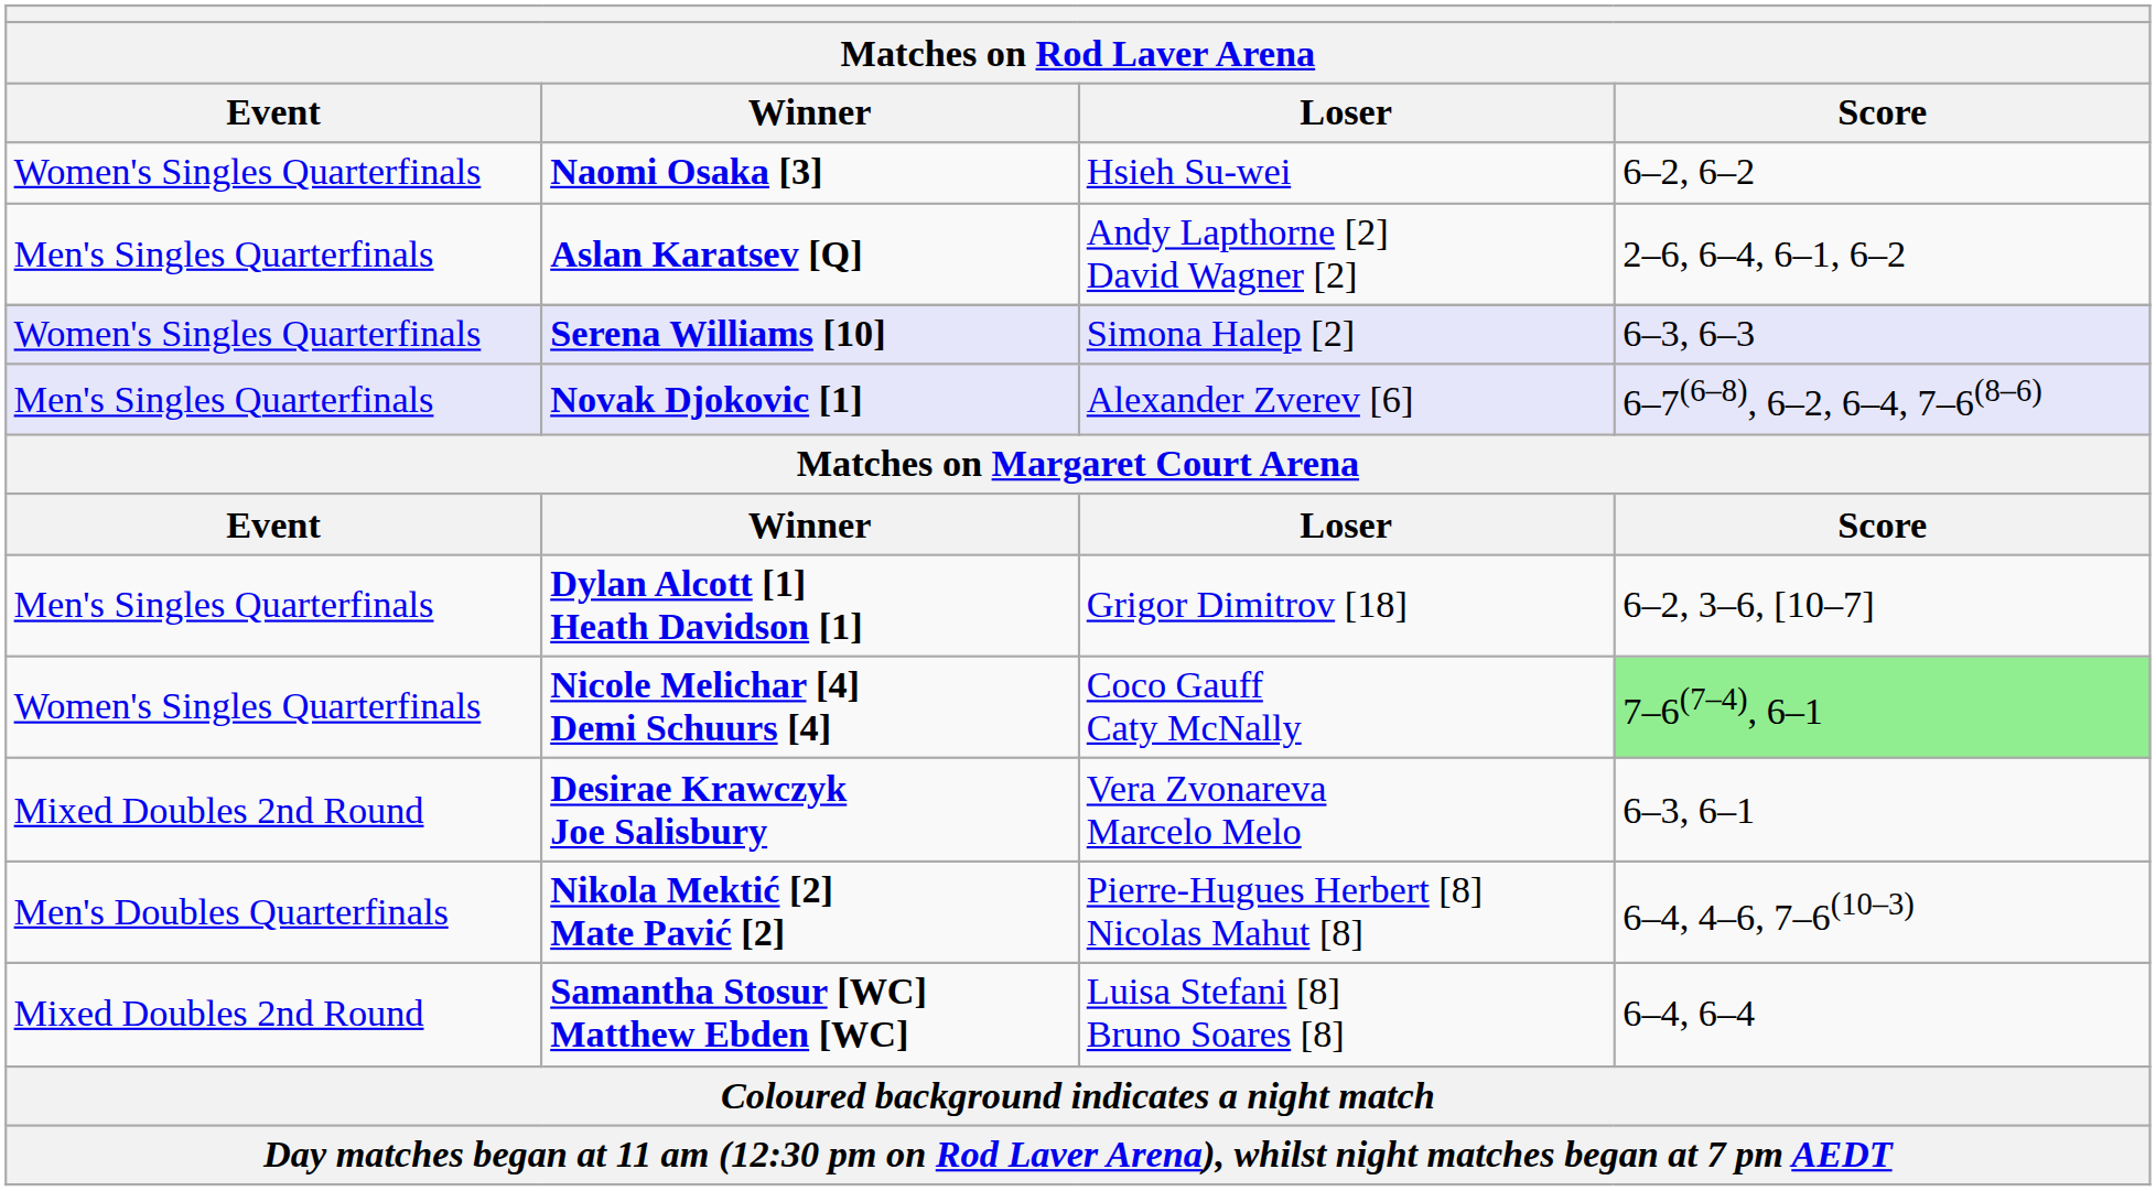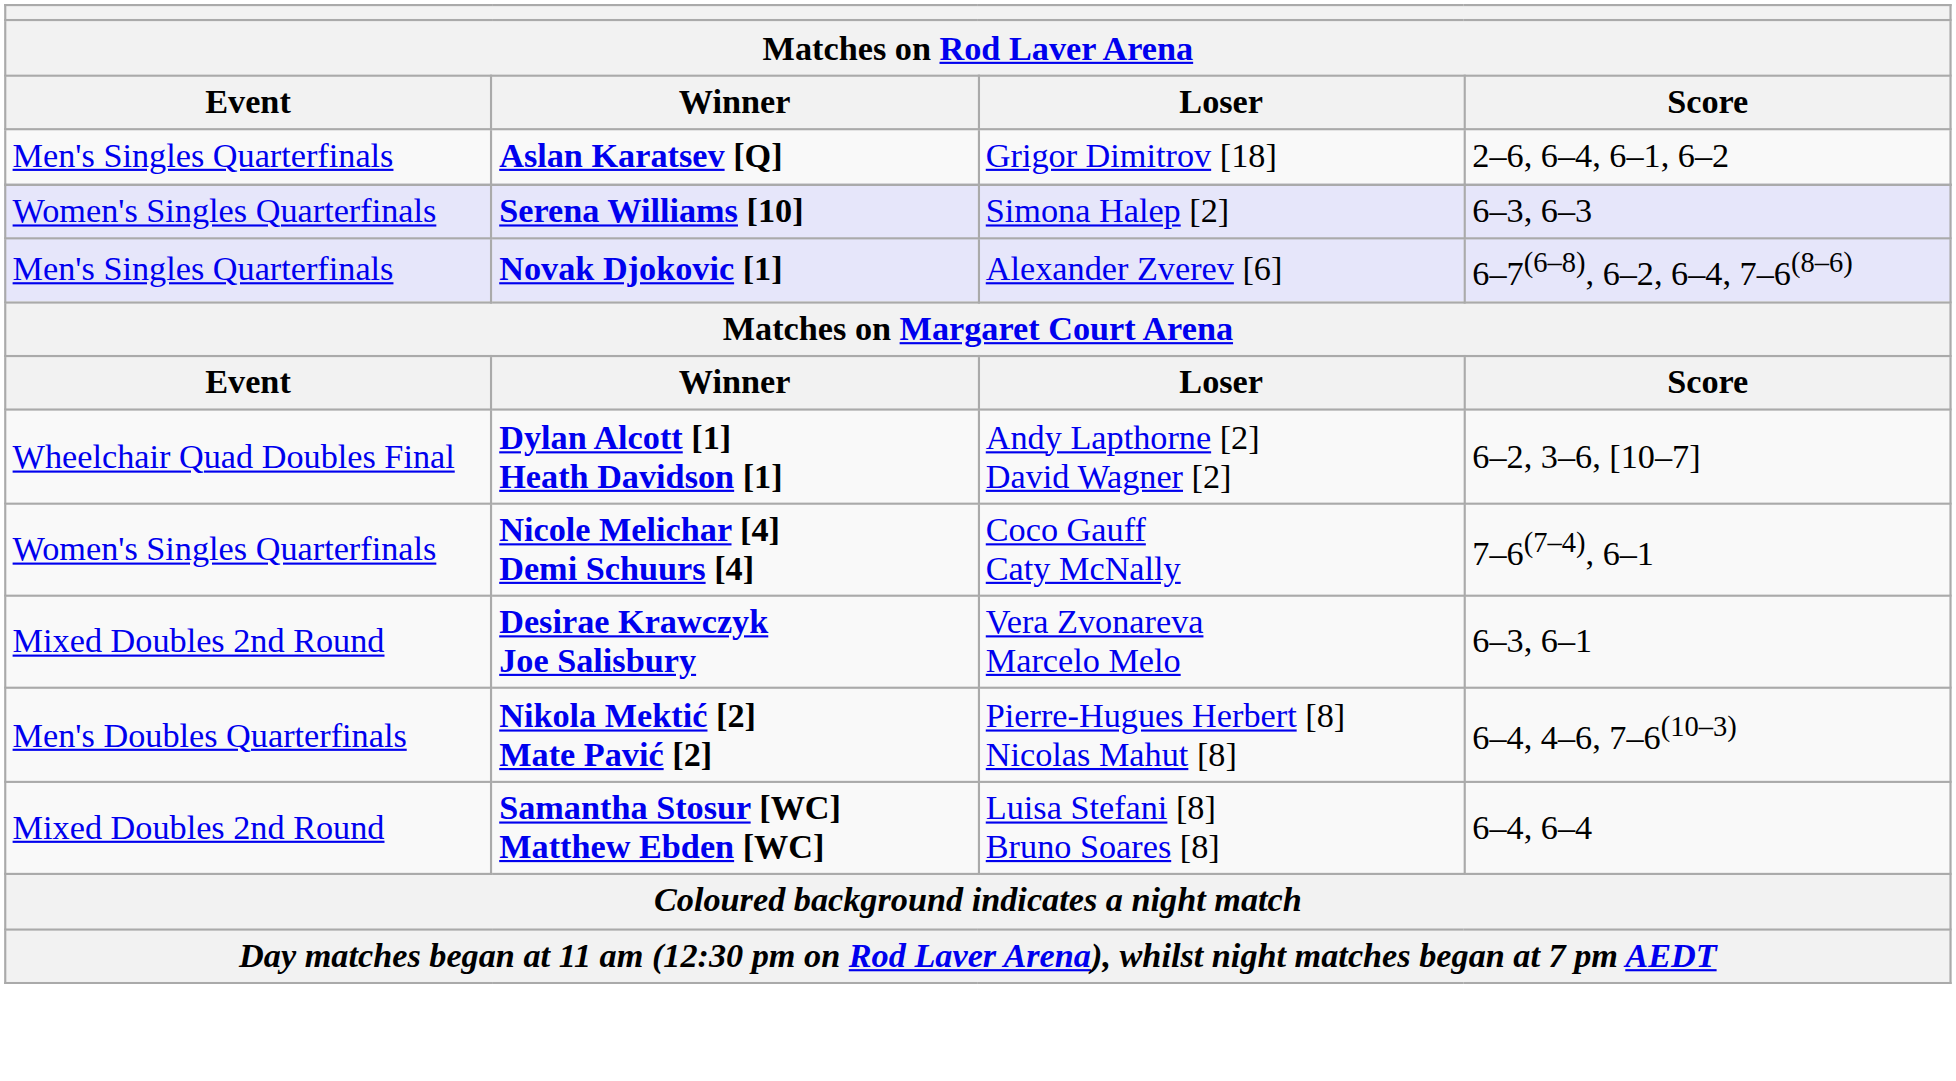 <table class="wikitable collapsible uncollapsed" style="margin:auto;">
 <tr>
 <th colspan=4></th>
 </tr>
 <tr>
 <th colspan=4><strong>Matches on <a href='#'>Rod Laver Arena</a></strong></th>
 </tr>
 <tr>
 <th style="width:220px;">Event</th>
 <th style="width:220px;">Winner</th>
 <th style="width:220px;">Loser</th>
 <th style="width:220px;">Score</th>
 </tr>
 <tr>
-<td><a href='#'>Women's Singles Quarterfinals</a></td>
-<td> <strong><a href='#'>Naomi Osaka</a> [3]</strong></td>
-<td> <a href='#'>Hsieh Su-wei</a></td>
-<td>6–2, 6–2</td>
-</tr>
-<tr>
 <td><a href='#'>Men's Singles Quarterfinals</a></td>
 <td> <strong><a href='#'>Aslan Karatsev</a> [Q]</strong></td>
-<td> <a href='#'>Andy Lapthorne</a> [2]<br>  <a href='#'>David Wagner</a> [2]</td>
+<td> <a href='#'>Grigor Dimitrov</a> [18]</td>
 <td>2–6, 6–4, 6–1, 6–2</td>
 </tr>
 <tr>
 </tr>
 <tr bgcolor=lavender>
 <td><a href='#'>Women's Singles Quarterfinals</a></td>
 <td> <strong><a href='#'>Serena Williams</a> [10]</strong></td>
 <td> <a href='#'>Simona Halep</a> [2]</td>
 <td>6–3, 6–3</td>
 </tr>
 <tr bgcolor=lavender>
 <td><a href='#'>Men's Singles Quarterfinals</a></td>
 <td> <strong><a href='#'>Novak Djokovic</a> [1]</strong></td>
 <td> <a href='#'>Alexander Zverev</a> [6]</td>
 <td>6–7<sup>(6–8)</sup>, 6–2, 6–4, 7–6<sup>(8–6)</sup></td>
 </tr>
 <tr>
 <th colspan=4><strong>Matches on <a href='#'>Margaret Court Arena</a></strong></th>
 </tr>
 <tr>
 <th style="width:220px;">Event</th>
 <th style="width:220px;">Winner</th>
 <th style="width:220px;">Loser</th>
 <th style="width:220px;">Score</th>
 </tr>
 <tr>
-<td><a href='#'>Men's Singles Quarterfinals</a></td>
+<td><a href='#'>Wheelchair Quad Doubles Final</a></td>
 <td> <strong><a href='#'>Dylan Alcott</a> [1] <br>  <a href='#'>Heath Davidson</a> [1]</strong></td>
-<td> <a href='#'>Grigor Dimitrov</a> [18]</td>
+<td> <a href='#'>Andy Lapthorne</a> [2]<br>  <a href='#'>David Wagner</a> [2]</td>
 <td>6–2, 3–6, [10–7]</td>
 </tr>
 <tr>
 <td><a href='#'>Women's Singles Quarterfinals</a></td>
 <td> <strong><a href='#'>Nicole Melichar</a> [4] <br>  <a href='#'>Demi Schuurs</a> [4]</strong></td>
 <td> <a href='#'>Coco Gauff</a> <br>  <a href='#'>Caty McNally</a></td>
-<td style="background: lightgreen;">7–6<sup>(7–4)</sup>, 6–1</td>
+<td>7–6<sup>(7–4)</sup>, 6–1</td>
 </tr>
 <tr>
 <td><a href='#'>Mixed Doubles 2nd Round</a></td>
 <td> <strong><a href='#'>Desirae Krawczyk</a> <br>  <a href='#'>Joe Salisbury</a></strong></td>
 <td> <a href='#'>Vera Zvonareva</a> <br>  <a href='#'>Marcelo Melo</a></td>
 <td>6–3, 6–1</td>
 </tr>
 <tr>
 <td><a href='#'>Men's Doubles Quarterfinals</a></td>
 <td> <strong><a href='#'>Nikola Mektić</a> [2] <br>  <a href='#'>Mate Pavić</a> [2]</strong></td>
 <td> <a href='#'>Pierre-Hugues Herbert</a> [8] <br>  <a href='#'>Nicolas Mahut</a> [8]</td>
 <td>6–4, 4–6, 7–6<sup>(10–3)</sup></td>
 </tr>
 <tr>
 <td><a href='#'>Mixed Doubles 2nd Round</a></td>
 <td> <strong><a href='#'>Samantha Stosur</a> [WC]<br>  <a href='#'>Matthew Ebden</a> [WC]</strong></td>
 <td> <a href='#'>Luisa Stefani</a> [8]<br>  <a href='#'>Bruno Soares</a> [8]</td>
 <td>6–4, 6–4</td>
 </tr>
 <tr>
 <th colspan=4><em>Coloured background indicates a night match</em></th>
 </tr>
 <tr>
 <th colspan=4><em>Day matches began at 11 am (12:30 pm on <a href='#'>Rod Laver Arena</a>), whilst night matches began at 7 pm <a href='#'>AEDT</a></em></th>
 </tr>
 </table>
